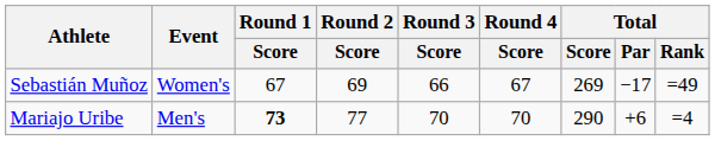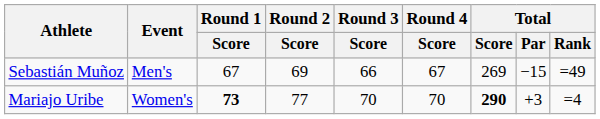 <table class=wikitable style=font-size:90%;text-align:center>
 <tr>
 <th rowspan=2>Athlete</th>
 <th rowspan=2>Event</th>
 <th>Round 1</th>
 <th>Round 2</th>
 <th>Round 3</th>
 <th>Round 4</th>
 <th colspan=3>Total</th>
 </tr>
 <tr style=font-size:95%>
 <th>Score</th>
 <th>Score</th>
 <th>Score</th>
 <th>Score</th>
 <th>Score</th>
 <th>Par</th>
 <th>Rank</th>
 </tr>
 <tr>
 <td align=left><a href='#'>Sebastián Muñoz</a></td>
-<td align=left><a href='#'>Women's</a></td>
+<td align=left><a href='#'>Men's</a></td>
 <td>67</td>
 <td>69</td>
 <td>66</td>
 <td>67</td>
 <td>269</td>
-<td>−17</td>
+<td>−15</td>
 <td>=49</td>
 </tr>
 <tr>
 <td align=left><a href='#'>Mariajo Uribe</a></td>
-<td align=left><a href='#'>Men's</a></td>
+<td align=left><a href='#'>Women's</a></td>
 <td><strong>73</strong></td>
 <td>77</td>
 <td>70</td>
 <td>70</td>
-<td>290</td>
-<td>+6</td>
+<td><strong>290</strong></td>
+<td>+3</td>
 <td>=4</td>
 </tr>
 </table>
